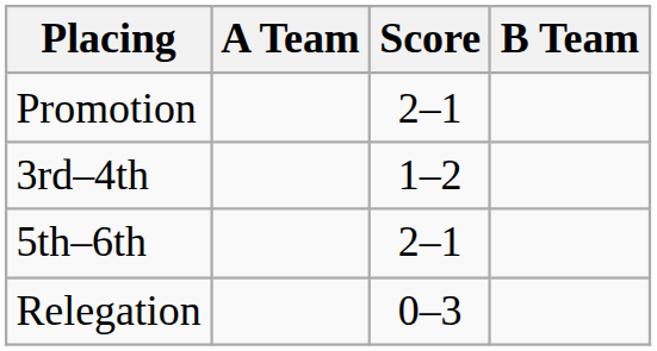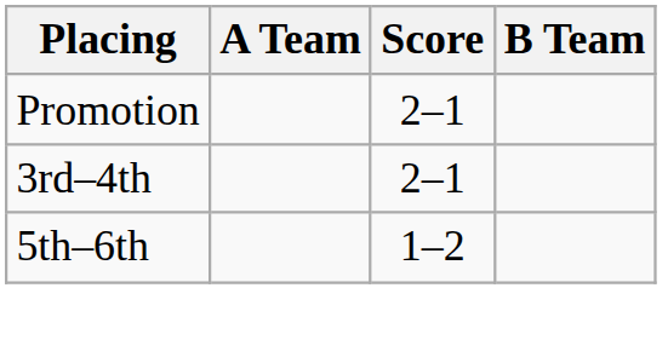 <table class=wikitable style="border:1px solid #AAAAAA;">
 <tr>
 <th>Placing</th>
 <th>A Team</th>
 <th>Score</th>
 <th>B Team</th>
 </tr>
 <tr>
 <td>Promotion</td>
 <td><strong></strong></td>
 <td align="center">2–1</td>
 <td></td>
 </tr>
 <tr>
 <td>3rd–4th</td>
 <td></td>
-<td align="center">1–2</td>
+<td align="center">2–1</td>
 <td></td>
 </tr>
 <tr>
 <td>5th–6th</td>
 <td></td>
-<td align="center">2–1</td>
-<td></td>
-</tr>
-<tr>
-<td>Relegation</td>
-<td><em></em></td>
-<td align="center">0–3</td>
+<td align="center">1–2</td>
 <td></td>
 </tr>
 </table>
